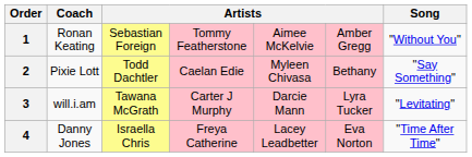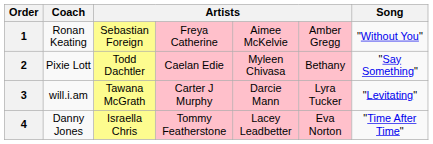 <table class="wikitable" style="text-align:center; width:100%">
 <tr>
 <th style="width:05%">Order</th>
 <th style="width:08%">Coach</th>
 <th colspan="4">Artists</th>
 <th style="width:15%">Song</th>
 </tr>
 <tr>
 <th scope="col">1</th>
 <td>Ronan Keating</td>
 <td style="background:#fdfc8f; width:10%">Sebastian Foreign</td>
-<td style="background:pink">Tommy Featherstone</td>
+<td style="background:pink; width:10%">Freya Catherine</td>
 <td style="background:pink; width:10%">Aimee McKelvie</td>
 <td style="background:pink">Amber Gregg</td>
 <td>"<a href='#'>Without You</a>"</td>
 </tr>
 <tr>
 <th scope="col">2</th>
 <td>Pixie Lott</td>
 <td style="background:#fdfc8f">Todd Dachtler</td>
 <td style="background:pink">Caelan Edie</td>
 <td style="background:pink">Myleen Chivasa</td>
 <td style="background:pink">Bethany</td>
 <td>"<a href='#'>Say Something</a>"</td>
 </tr>
 <tr>
 <th scope="col">3</th>
 <td>will.i.am</td>
 <td style="background:#fdfc8f">Tawana McGrath</td>
 <td style="background:pink">Carter J Murphy</td>
 <td style="background:pink">Darcie Mann</td>
 <td style="background:pink; width:10%">Lyra Tucker</td>
 <td>"<a href='#'>Levitating</a>"</td>
 </tr>
 <tr>
 <th scope="col">4</th>
 <td>Danny Jones</td>
 <td style="background:#fdfc8f">Israella Chris</td>
-<td style="background:pink; width:10%">Freya Catherine</td>
+<td style="background:pink">Tommy Featherstone</td>
 <td style="background:pink">Lacey Leadbetter</td>
 <td style="background:pink">Eva Norton</td>
 <td>"<a href='#'>Time After Time</a>"</td>
 </tr>
 </table>
